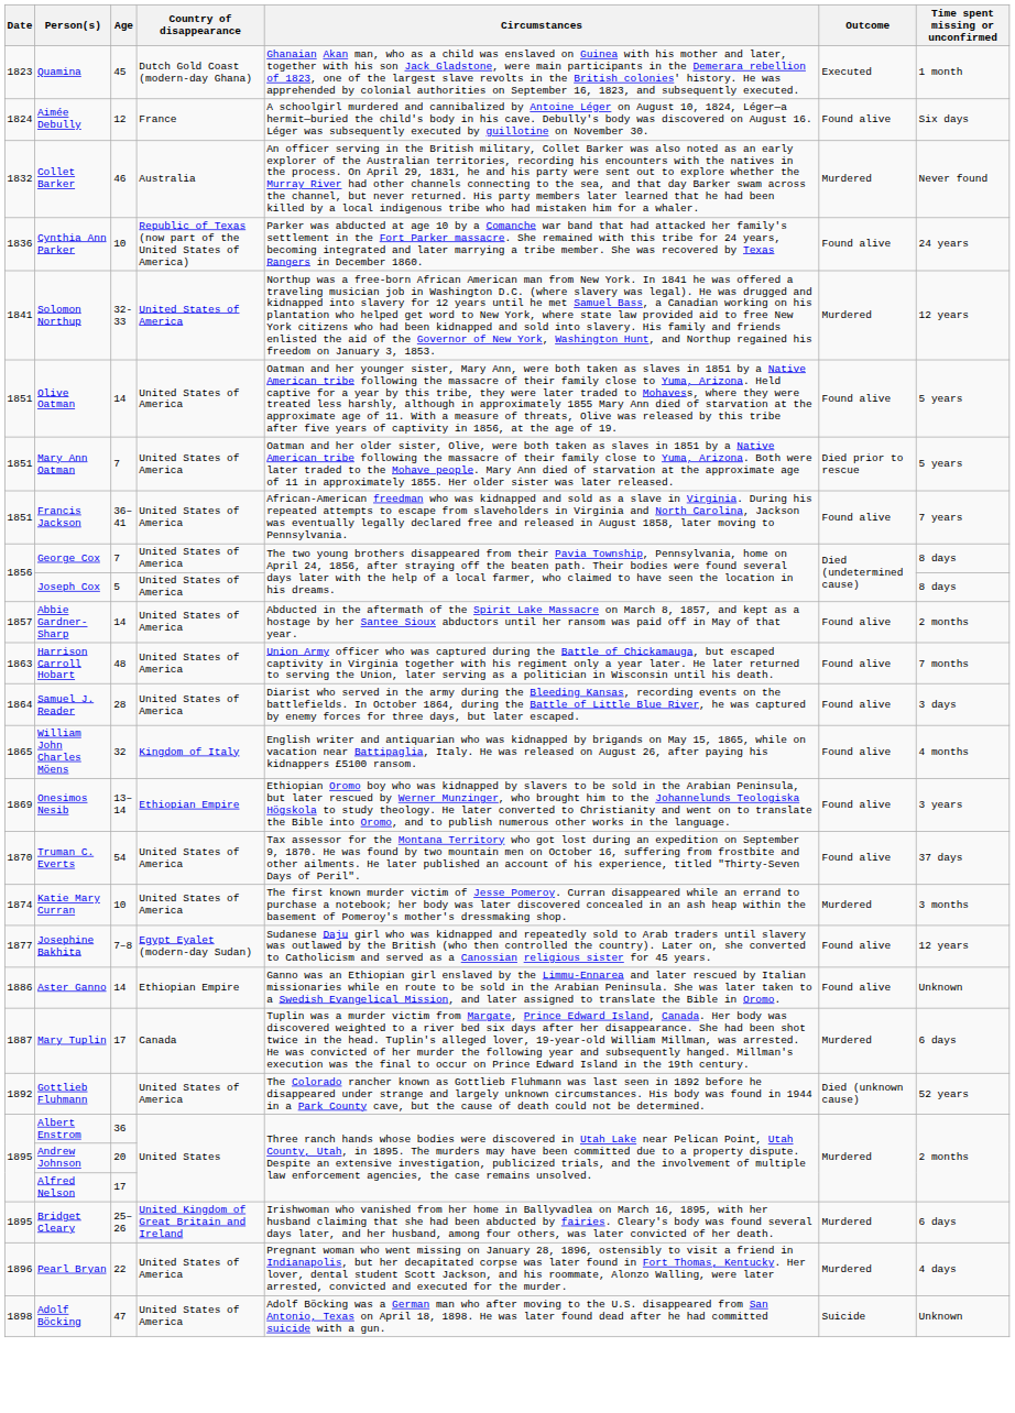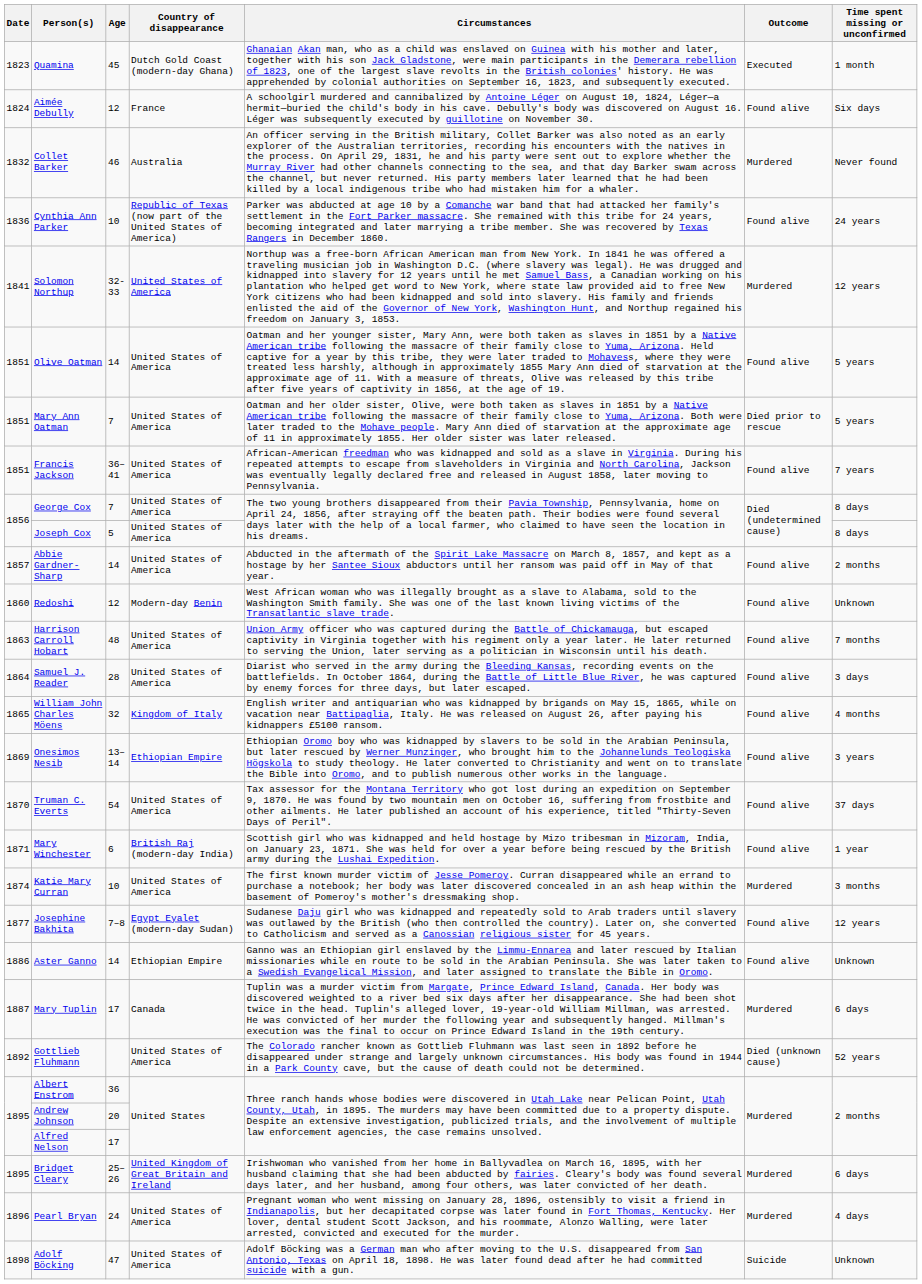 <table class="wikitable sortable zebra">
 <tr>
 <th data-sort-type="isoDate">Date</th>
 <th data-sort-type="text">Person(s)</th>
 <th data-sort-type="text">Age</th>
 <th>Country of disappearance</th>
 <th class="unsortable">Circumstances</th>
 <th data-sort-type="text">Outcome</th>
 <th data-sort-type="value">Time spent missing or unconfirmed</th>
 </tr>
 <tr>
 <td>1823</td>
 <td><a href='#'>Quamina</a></td>
 <td>45</td>
 <td>Dutch Gold Coast (modern-day Ghana)</td>
 <td><a href='#'>Ghanaian</a> <a href='#'>Akan</a> man, who as a child was enslaved on <a href='#'>Guinea</a> with his mother and later, together with his son <a href='#'>Jack Gladstone</a>, were main participants in the <a href='#'>Demerara rebellion of 1823</a>, one of the largest slave revolts in the <a href='#'>British colonies</a>' history. He was apprehended by colonial authorities on September 16, 1823, and subsequently executed.</td>
 <td>Executed</td>
 <td>1 month</td>
 </tr>
 <tr>
 <td>1824</td>
 <td><a href='#'>Aimée Debully</a></td>
 <td>12</td>
 <td>France</td>
 <td>A schoolgirl murdered and cannibalized by <a href='#'>Antoine Léger</a> on August 10, 1824, Léger—a hermit—buried the child's body in his cave. Debully's body was discovered on August 16. Léger was subsequently executed by <a href='#'>guillotine</a> on November 30.</td>
 <td>Found alive</td>
 <td>Six days</td>
 </tr>
 <tr>
 <td>1832</td>
 <td><a href='#'>Collet Barker</a></td>
 <td>46</td>
 <td>Australia</td>
 <td>An officer serving in the British military, Collet Barker was also noted as an early explorer of the Australian territories, recording his encounters with the natives in the process. On April 29, 1831, he and his party were sent out to explore whether the <a href='#'>Murray River</a> had other channels connecting to the sea, and that day Barker swam across the channel, but never returned. His party members later learned that he had been killed by a local indigenous tribe who had mistaken him for a whaler.</td>
 <td>Murdered</td>
 <td>Never found</td>
 </tr>
 <tr>
 <td>1836</td>
 <td><a href='#'>Cynthia Ann Parker</a></td>
 <td>10</td>
 <td><a href='#'>Republic of Texas</a> (now part of the United States of America)</td>
 <td>Parker was abducted at age 10 by a <a href='#'>Comanche</a> war band that had attacked her family's settlement in the <a href='#'>Fort Parker massacre</a>. She remained with this tribe for 24 years, becoming integrated and later marrying a tribe member. She was recovered by <a href='#'>Texas Rangers</a> in December 1860.</td>
 <td>Found alive</td>
 <td>24 years</td>
 </tr>
 <tr>
 <td>1841</td>
 <td><a href='#'>Solomon Northup</a></td>
 <td>32-33</td>
 <td><a href='#'>United States of America</a></td>
 <td>Northup was a free-born African American man from New York. In 1841 he was offered a traveling musician job in Washington D.C. (where slavery was legal). He was drugged and kidnapped into slavery for 12 years until he met <a href='#'>Samuel Bass</a>, a Canadian working on his plantation who helped get word to New York, where state law provided aid to free New York citizens who had been kidnapped and sold into slavery. His family and friends enlisted the aid of the <a href='#'>Governor of New York</a>, <a href='#'>Washington Hunt</a>, and Northup regained his freedom on January 3, 1853.</td>
 <td>Murdered</td>
 <td>12 years</td>
 </tr>
 <tr>
 <td>1851</td>
 <td><a href='#'>Olive Oatman</a></td>
 <td>14</td>
 <td>United States of America</td>
 <td>Oatman and her younger sister, Mary Ann, were both taken as slaves in 1851 by a <a href='#'>Native American tribe</a> following the massacre of their family close to <a href='#'>Yuma, Arizona</a>. Held captive for a year by this tribe, they were later traded to <a href='#'>Mohaves</a>s, where they were treated less harshly, although in approximately 1855 Mary Ann died of starvation at the approximate age of 11. With a measure of threats, Olive was released by this tribe after five years of captivity in 1856, at the age of 19.</td>
 <td>Found alive</td>
 <td>5 years</td>
 </tr>
 <tr>
 <td>1851</td>
 <td><a href='#'>Mary Ann Oatman</a></td>
 <td>7</td>
 <td>United States of America</td>
 <td>Oatman and her older sister, Olive, were both taken as slaves in 1851 by a <a href='#'>Native American tribe</a> following the massacre of their family close to <a href='#'>Yuma, Arizona</a>. Both were later traded to the <a href='#'>Mohave people</a>. Mary Ann died of starvation at the approximate age of 11 in approximately 1855. Her older sister was later released.</td>
 <td>Died prior to rescue</td>
 <td>5 years</td>
 </tr>
 <tr>
 <td>1851</td>
 <td><a href='#'>Francis Jackson</a></td>
 <td>36–41</td>
 <td>United States of America</td>
 <td>African-American <a href='#'>freedman</a> who was kidnapped and sold as a slave in <a href='#'>Virginia</a>. During his repeated attempts to escape from slaveholders in Virginia and <a href='#'>North Carolina</a>, Jackson was eventually legally declared free and released in August 1858, later moving to Pennsylvania.</td>
 <td>Found alive</td>
 <td>7 years</td>
 </tr>
 <tr>
 <td rowspan="2">1856</td>
 <td><a href='#'>George Cox</a></td>
 <td>7</td>
 <td>United States of America</td>
 <td rowspan="2">The two young brothers disappeared from their <a href='#'>Pavia Township</a>, Pennsylvania, home on April 24, 1856, after straying off the beaten path. Their bodies were found several days later with the help of a local farmer, who claimed to have seen the location in his dreams.</td>
 <td rowspan="2">Died (undetermined cause)</td>
 <td>8 days</td>
 </tr>
 <tr>
 <td><a href='#'>Joseph Cox</a></td>
 <td>5</td>
 <td>United States of America</td>
 <td>8 days</td>
 </tr>
 <tr>
 <td>1857</td>
 <td><a href='#'>Abbie Gardner-Sharp</a></td>
 <td>14</td>
 <td>United States of America</td>
 <td>Abducted in the aftermath of the <a href='#'>Spirit Lake Massacre</a> on March 8, 1857, and kept as a hostage by her <a href='#'>Santee Sioux</a> abductors until her ransom was paid off in May of that year.</td>
 <td>Found alive</td>
 <td>2 months</td>
 </tr>
 <tr>
+<td>1860</td>
+<td><a href='#'>Redoshi</a></td>
+<td>12</td>
+<td>Modern-day <a href='#'>Benin</a></td>
+<td>West African woman who was illegally brought as a slave to Alabama, sold to the Washington Smith family. She was one of the last known living victims of the <a href='#'>Transatlantic slave trade</a>.</td>
+<td>Found alive</td>
+<td>Unknown</td>
+</tr>
+<tr>
 <td>1863</td>
 <td><a href='#'>Harrison Carroll Hobart</a></td>
 <td>48</td>
 <td>United States of America</td>
 <td><a href='#'>Union Army</a> officer who was captured during the <a href='#'>Battle of Chickamauga</a>, but escaped captivity in Virginia together with his regiment only a year later. He later returned to serving the Union, later serving as a politician in Wisconsin until his death.</td>
 <td>Found alive</td>
 <td>7 months</td>
 </tr>
 <tr>
 <td>1864</td>
 <td><a href='#'>Samuel J. Reader</a></td>
 <td>28</td>
 <td>United States of America</td>
 <td>Diarist who served in the army during the <a href='#'>Bleeding Kansas</a>, recording events on the battlefields. In October 1864, during the <a href='#'>Battle of Little Blue River</a>, he was captured by enemy forces for three days, but later escaped.</td>
 <td>Found alive</td>
 <td>3 days</td>
 </tr>
 <tr>
 <td>1865</td>
 <td><a href='#'>William John Charles Möens</a></td>
 <td>32</td>
 <td><a href='#'>Kingdom of Italy</a></td>
 <td>English writer and antiquarian who was kidnapped by brigands on May 15, 1865, while on vacation near <a href='#'>Battipaglia</a>, Italy. He was released on August 26, after paying his kidnappers £5100 ransom.</td>
 <td>Found alive</td>
 <td>4 months</td>
 </tr>
 <tr>
 <td>1869</td>
 <td><a href='#'>Onesimos Nesib</a></td>
 <td>13–14</td>
 <td><a href='#'>Ethiopian Empire</a></td>
 <td>Ethiopian <a href='#'>Oromo</a> boy who was kidnapped by slavers to be sold in the Arabian Peninsula, but later rescued by <a href='#'>Werner Munzinger</a>, who brought him to the <a href='#'>Johannelunds Teologiska Högskola</a> to study theology. He later converted to Christianity and went on to translate the Bible into <a href='#'>Oromo</a>, and to publish numerous other works in the language.</td>
 <td>Found alive</td>
 <td>3 years</td>
 </tr>
 <tr>
 <td>1870</td>
 <td><a href='#'>Truman C. Everts</a></td>
 <td>54</td>
 <td>United States of America</td>
 <td>Tax assessor for the <a href='#'>Montana Territory</a> who got lost during an expedition on September 9, 1870. He was found by two mountain men on October 16, suffering from frostbite and other ailments. He later published an account of his experience, titled "Thirty-Seven Days of Peril".</td>
 <td>Found alive</td>
 <td>37 days</td>
+</tr>
+<tr>
+<td>1871</td>
+<td><a href='#'>Mary Winchester</a></td>
+<td>6</td>
+<td><a href='#'>British Raj</a> (modern-day India)</td>
+<td>Scottish girl who was kidnapped and held hostage by Mizo tribesman in <a href='#'>Mizoram</a>, India, on January 23, 1871. She was held for over a year before being rescued by the British army during the <a href='#'>Lushai Expedition</a>.</td>
+<td>Found alive</td>
+<td>1 year</td>
 </tr>
 <tr>
 <td>1874</td>
 <td><a href='#'>Katie Mary Curran</a></td>
 <td>10</td>
 <td>United States of America</td>
 <td>The first known murder victim of <a href='#'>Jesse Pomeroy</a>. Curran disappeared while an errand to purchase a notebook; her body was later discovered concealed in an ash heap within the basement of Pomeroy's mother's dressmaking shop.</td>
 <td>Murdered</td>
 <td>3 months</td>
 </tr>
 <tr>
 <td>1877</td>
 <td><a href='#'>Josephine Bakhita</a></td>
 <td>7–8</td>
 <td><a href='#'>Egypt Eyalet</a> (modern-day Sudan)</td>
 <td>Sudanese <a href='#'>Daju</a> girl who was kidnapped and repeatedly sold to Arab traders until slavery was outlawed by the British (who then controlled the country). Later on, she converted to Catholicism and served as a <a href='#'>Canossian</a> <a href='#'>religious sister</a> for 45 years.</td>
 <td>Found alive</td>
 <td>12 years</td>
 </tr>
 <tr>
 <td>1886</td>
 <td><a href='#'>Aster Ganno</a></td>
 <td>14</td>
 <td>Ethiopian Empire</td>
 <td>Ganno was an Ethiopian girl enslaved by the <a href='#'>Limmu-Ennarea</a> and later rescued by Italian missionaries while en route to be sold in the Arabian Peninsula. She was later taken to a <a href='#'>Swedish Evangelical Mission</a>, and later assigned to translate the Bible in <a href='#'>Oromo</a>.</td>
 <td>Found alive</td>
 <td>Unknown</td>
 </tr>
 <tr>
 <td>1887</td>
 <td><a href='#'>Mary Tuplin</a></td>
 <td>17</td>
 <td>Canada</td>
 <td>Tuplin was a murder victim from <a href='#'>Margate</a>, <a href='#'>Prince Edward Island</a>, <a href='#'>Canada</a>. Her body was discovered weighted to a river bed six days after her disappearance. She had been shot twice in the head. Tuplin's alleged lover, 19-year-old William Millman, was arrested. He was convicted of her murder the following year and subsequently hanged. Millman's execution was the final to occur on Prince Edward Island in the 19th century.</td>
 <td>Murdered</td>
 <td>6 days</td>
 </tr>
 <tr>
 <td>1892</td>
 <td><a href='#'>Gottlieb Fluhmann</a></td>
 <td></td>
 <td>United States of America</td>
 <td>The <a href='#'>Colorado</a> rancher known as Gottlieb Fluhmann was last seen in 1892 before he disappeared under strange and largely unknown circumstances. His body was found in 1944 in a <a href='#'>Park County</a> cave, but the cause of death could not be determined.</td>
 <td>Died (unknown cause)</td>
 <td data-sort-value="18980">52 years</td>
 </tr>
 <tr>
 <td rowspan="3" data-sort-value="1895-02-16">1895</td>
 <td><a href='#'>Albert Enstrom</a></td>
 <td data-sort-value="014">36</td>
 <td rowspan="3">United States</td>
 <td rowspan="3">Three ranch hands whose bodies were discovered in <a href='#'>Utah Lake</a> near Pelican Point, <a href='#'>Utah County, Utah</a>, in 1895. The murders may have been committed due to a property dispute. Despite an extensive investigation, publicized trials, and the involvement of multiple law enforcement agencies, the case remains unsolved.</td>
 <td rowspan="3">Murdered</td>
 <td rowspan="3">2 months</td>
 </tr>
 <tr>
 <td><a href='#'>Andrew Johnson</a></td>
 <td data-sort-value="015">20</td>
 </tr>
 <tr>
 <td><a href='#'>Alfred Nelson</a></td>
 <td data-sort-value="015">17</td>
 </tr>
 <tr>
 <td>1895</td>
 <td><a href='#'>Bridget Cleary</a></td>
 <td>25–26</td>
 <td><a href='#'>United Kingdom of Great Britain and Ireland</a></td>
 <td>Irishwoman who vanished from her home in Ballyvadlea on March 16, 1895, with her husband claiming that she had been abducted by <a href='#'>fairies</a>. Cleary's body was found several days later, and her husband, among four others, was later convicted of her death.</td>
 <td>Murdered</td>
 <td>6 days</td>
 </tr>
 <tr>
 <td>1896</td>
 <td><a href='#'>Pearl Bryan</a></td>
-<td>22</td>
+<td>24</td>
 <td>United States of America</td>
 <td>Pregnant woman who went missing on January 28, 1896, ostensibly to visit a friend in <a href='#'>Indianapolis</a>, but her decapitated corpse was later found in <a href='#'>Fort Thomas, Kentucky</a>. Her lover, dental student Scott Jackson, and his roommate, Alonzo Walling, were later arrested, convicted and executed for the murder.</td>
 <td>Murdered</td>
 <td>4 days</td>
 </tr>
 <tr>
 <td>1898</td>
 <td><a href='#'>Adolf Böcking</a></td>
 <td>47</td>
 <td>United States of America</td>
 <td>Adolf Böcking was a <a href='#'>German</a> man who after moving to the U.S. disappeared from <a href='#'>San Antonio, Texas</a> on April 18, 1898. He was later found dead after he had committed <a href='#'>suicide</a> with a gun.</td>
 <td>Suicide</td>
 <td>Unknown</td>
 </tr>
 </table>
